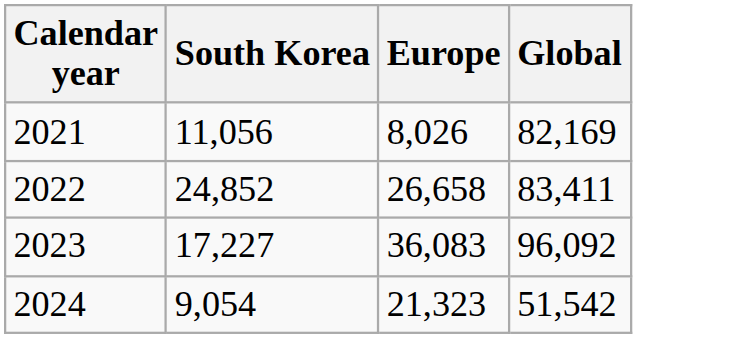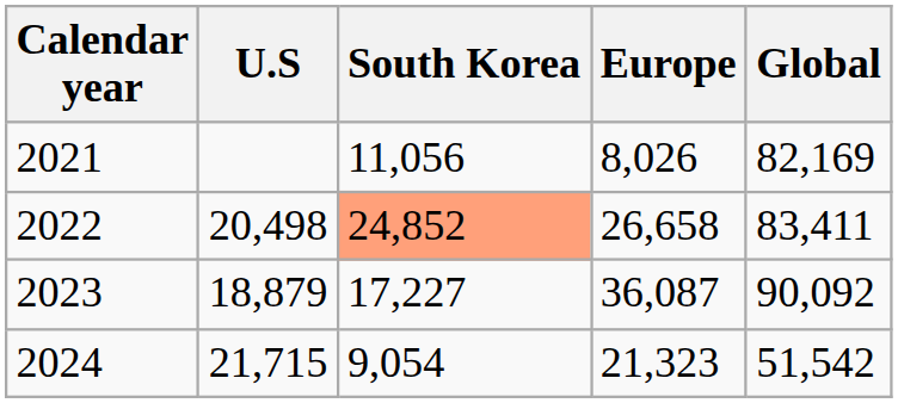 <table class="wikitable">
 <tr>
 <th>Calendar<br>year</th>
+<th>U.S</th>
 <th>South Korea</th>
 <th>Europe</th>
 <th>Global</th>
 </tr>
 <tr>
 <td>2021</td>
+<td></td>
 <td>11,056</td>
 <td>8,026</td>
 <td>82,169</td>
 </tr>
 <tr>
 <td>2022</td>
-<td>24,852</td>
+<td>20,498</td>
+<td style="background: lightsalmon;">24,852</td>
 <td>26,658</td>
 <td>83,411</td>
 </tr>
 <tr>
 <td>2023</td>
+<td>18,879</td>
 <td>17,227</td>
-<td>36,083</td>
-<td>96,092</td>
+<td>36,087</td>
+<td>90,092</td>
 </tr>
 <tr>
 <td>2024</td>
+<td>21,715</td>
 <td>9,054</td>
 <td>21,323</td>
 <td>51,542</td>
 </tr>
 </table>
